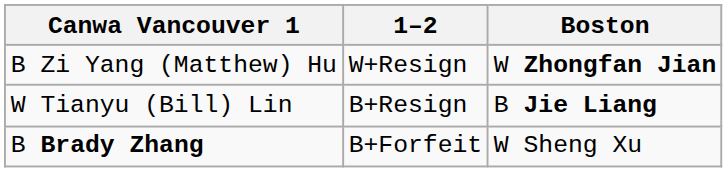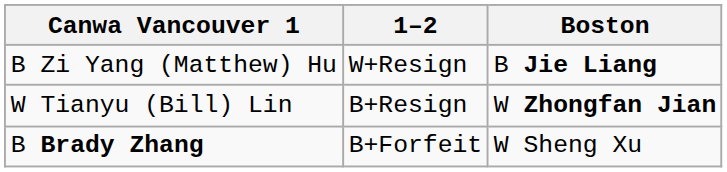 <table class="wikitable">
 <tr>
 <th>Canwa Vancouver 1</th>
 <th>1–2</th>
 <th>Boston</th>
 </tr>
 <tr>
 <td>B Zi Yang (Matthew) Hu</td>
 <td>W+Resign</td>
-<td>W <strong>Zhongfan Jian</strong></td>
+<td>B <strong>Jie Liang</strong></td>
 </tr>
 <tr>
 <td>W Tianyu (Bill) Lin</td>
 <td>B+Resign</td>
-<td>B <strong>Jie Liang</strong></td>
+<td>W <strong>Zhongfan Jian</strong></td>
 </tr>
 <tr>
 <td>B <strong>Brady Zhang</strong></td>
 <td>B+Forfeit</td>
 <td>W Sheng Xu</td>
 </tr>
 </table>
